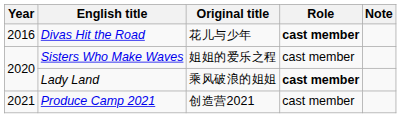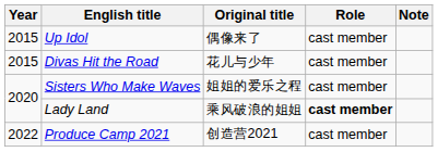 <table class="wikitable sortable">
 <tr>
 <th>Year</th>
 <th>English title</th>
 <th>Original title</th>
 <th>Role</th>
 <th>Note</th>
 </tr>
 <tr>
-<td>2016</td>
+<td>2015</td>
+<td><em><a href='#'>Up Idol</a></em></td>
+<td>偶像来了</td>
+<td>cast member</td>
+<td></td>
+</tr>
+<tr>
+<td>2015</td>
 <td><em><a href='#'>Divas Hit the Road</a></em></td>
 <td>花儿与少年</td>
-<td><strong>cast member</strong></td>
+<td>cast member</td>
 <td></td>
 </tr>
 <tr>
 <td rowspan=2>2020</td>
 <td><em><a href='#'>Sisters Who Make Waves</a></em></td>
 <td>姐姐的爱乐之程</td>
 <td>cast member</td>
 <td></td>
 </tr>
 <tr>
 <td><em>Lady Land</em></td>
 <td>乘风破浪的姐姐</td>
 <td><strong>cast member</strong></td>
 <td></td>
 </tr>
 <tr>
-<td>2021</td>
+<td>2022</td>
 <td><em><a href='#'>Produce Camp 2021</a></em></td>
 <td>创造营2021</td>
 <td>cast member</td>
 <td></td>
 </tr>
 </table>
